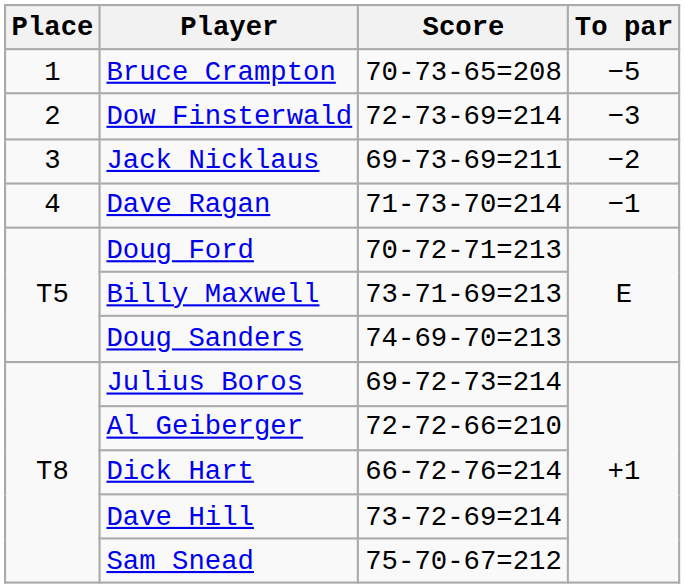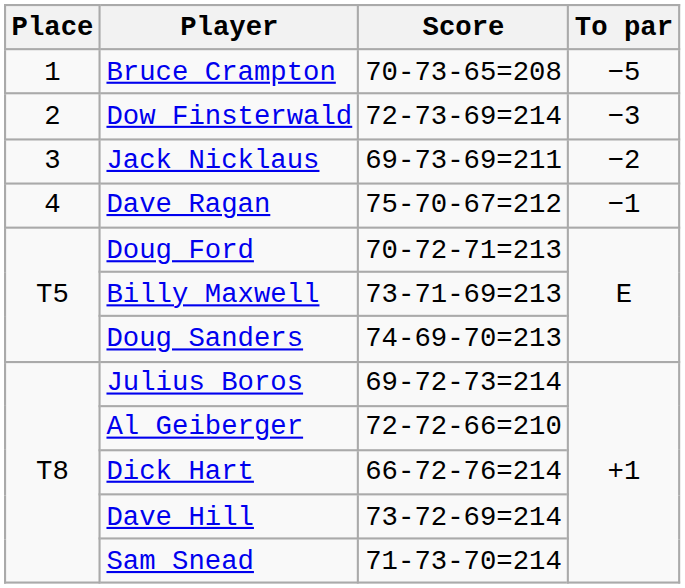 <table class=wikitable>
 <tr>
 <th>Place</th>
 <th>Player</th>
 <th>Score</th>
 <th>To par</th>
 </tr>
 <tr>
 <td align=center>1</td>
 <td> <a href='#'>Bruce Crampton</a></td>
 <td>70-73-65=208</td>
 <td align=center>−5</td>
 </tr>
 <tr>
 <td align=center>2</td>
 <td> <a href='#'>Dow Finsterwald</a></td>
 <td>72-73-69=214</td>
 <td align=center>−3</td>
 </tr>
 <tr>
 <td align=center>3</td>
 <td> <a href='#'>Jack Nicklaus</a></td>
 <td>69-73-69=211</td>
 <td align=center>−2</td>
 </tr>
 <tr>
 <td align=center>4</td>
 <td> <a href='#'>Dave Ragan</a></td>
-<td>71-73-70=214</td>
+<td>75-70-67=212</td>
 <td align=center>−1</td>
 </tr>
 <tr>
 <td rowspan=3 align=center>T5</td>
 <td> <a href='#'>Doug Ford</a></td>
 <td>70-72-71=213</td>
 <td rowspan=3 align=center>E</td>
 </tr>
 <tr>
 <td> <a href='#'>Billy Maxwell</a></td>
 <td>73-71-69=213</td>
 </tr>
 <tr>
 <td> <a href='#'>Doug Sanders</a></td>
 <td>74-69-70=213</td>
 </tr>
 <tr>
 <td rowspan=5 align=center>T8</td>
 <td> <a href='#'>Julius Boros</a></td>
 <td>69-72-73=214</td>
 <td rowspan=5 align=center>+1</td>
 </tr>
 <tr>
 <td> <a href='#'>Al Geiberger</a></td>
 <td>72-72-66=210</td>
 </tr>
 <tr>
 <td> <a href='#'>Dick Hart</a></td>
 <td>66-72-76=214</td>
 </tr>
 <tr>
 <td> <a href='#'>Dave Hill</a></td>
 <td>73-72-69=214</td>
 </tr>
 <tr>
 <td> <a href='#'>Sam Snead</a></td>
-<td>75-70-67=212</td>
+<td>71-73-70=214</td>
 </tr>
 </table>
